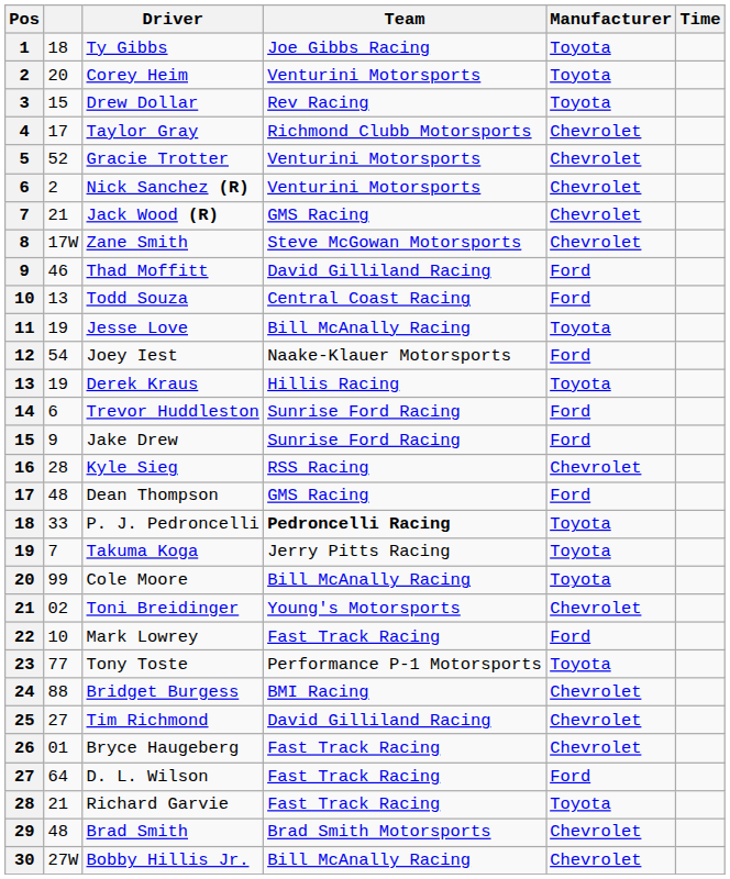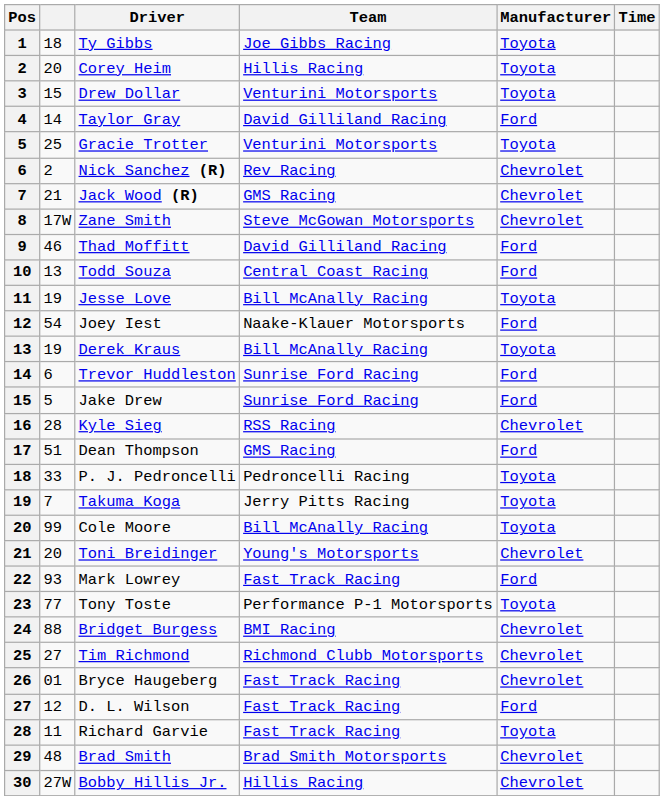 <table class="wikitable" style="font-size:98%">
 <tr>
 <th>Pos</th>
 <th></th>
 <th>Driver</th>
 <th>Team</th>
 <th>Manufacturer</th>
 <th>Time</th>
 </tr>
 <tr>
 <th>1</th>
 <td>18</td>
 <td><a href='#'>Ty Gibbs</a></td>
 <td><a href='#'>Joe Gibbs Racing</a></td>
 <td><a href='#'>Toyota</a></td>
 <td></td>
 </tr>
 <tr>
 <th>2</th>
 <td>20</td>
 <td><a href='#'>Corey Heim</a></td>
-<td><a href='#'>Venturini Motorsports</a></td>
+<td><a href='#'>Hillis Racing</a></td>
 <td><a href='#'>Toyota</a></td>
 <td></td>
 </tr>
 <tr>
 <th>3</th>
 <td>15</td>
 <td><a href='#'>Drew Dollar</a></td>
-<td><a href='#'>Rev Racing</a></td>
+<td><a href='#'>Venturini Motorsports</a></td>
 <td><a href='#'>Toyota</a></td>
 <td></td>
 </tr>
 <tr>
 <th>4</th>
-<td>17</td>
+<td>14</td>
 <td><a href='#'>Taylor Gray</a></td>
-<td><a href='#'>Richmond Clubb Motorsports</a></td>
-<td><a href='#'>Chevrolet</a></td>
+<td><a href='#'>David Gilliland Racing</a></td>
+<td><a href='#'>Ford</a></td>
 <td></td>
 </tr>
 <tr>
 <th>5</th>
-<td>52</td>
+<td>25</td>
 <td><a href='#'>Gracie Trotter</a></td>
 <td><a href='#'>Venturini Motorsports</a></td>
-<td><a href='#'>Chevrolet</a></td>
+<td><a href='#'>Toyota</a></td>
 <td></td>
 </tr>
 <tr>
 <th>6</th>
 <td>2</td>
 <td><a href='#'>Nick Sanchez</a> <strong>(R)</strong></td>
-<td><a href='#'>Venturini Motorsports</a></td>
+<td><a href='#'>Rev Racing</a></td>
 <td><a href='#'>Chevrolet</a></td>
 <td></td>
 </tr>
 <tr>
 <th>7</th>
 <td>21</td>
 <td><a href='#'>Jack Wood</a> <strong>(R)</strong></td>
 <td><a href='#'>GMS Racing</a></td>
 <td><a href='#'>Chevrolet</a></td>
 <td></td>
 </tr>
 <tr>
 <th>8</th>
 <td>17W</td>
 <td><a href='#'>Zane Smith</a></td>
 <td><a href='#'>Steve McGowan Motorsports</a></td>
 <td><a href='#'>Chevrolet</a></td>
 <td></td>
 </tr>
 <tr>
 <th>9</th>
 <td>46</td>
 <td><a href='#'>Thad Moffitt</a></td>
 <td><a href='#'>David Gilliland Racing</a></td>
 <td><a href='#'>Ford</a></td>
 <td></td>
 </tr>
 <tr>
 <th>10</th>
 <td>13</td>
 <td><a href='#'>Todd Souza</a></td>
 <td><a href='#'>Central Coast Racing</a></td>
 <td><a href='#'>Ford</a></td>
 <td></td>
 </tr>
 <tr>
 <th>11</th>
 <td>19</td>
 <td><a href='#'>Jesse Love</a></td>
 <td><a href='#'>Bill McAnally Racing</a></td>
 <td><a href='#'>Toyota</a></td>
 <td></td>
 </tr>
 <tr>
 <th>12</th>
 <td>54</td>
 <td>Joey Iest</td>
 <td>Naake-Klauer Motorsports</td>
 <td><a href='#'>Ford</a></td>
 <td></td>
 </tr>
 <tr>
 <th>13</th>
 <td>19</td>
 <td><a href='#'>Derek Kraus</a></td>
-<td><a href='#'>Hillis Racing</a></td>
+<td><a href='#'>Bill McAnally Racing</a></td>
 <td><a href='#'>Toyota</a></td>
 <td></td>
 </tr>
 <tr>
 <th>14</th>
 <td>6</td>
 <td><a href='#'>Trevor Huddleston</a></td>
 <td><a href='#'>Sunrise Ford Racing</a></td>
 <td><a href='#'>Ford</a></td>
 <td></td>
 </tr>
 <tr>
 <th>15</th>
-<td>9</td>
+<td>5</td>
 <td>Jake Drew</td>
 <td><a href='#'>Sunrise Ford Racing</a></td>
 <td><a href='#'>Ford</a></td>
 <td></td>
 </tr>
 <tr>
 <th>16</th>
 <td>28</td>
 <td><a href='#'>Kyle Sieg</a></td>
 <td><a href='#'>RSS Racing</a></td>
 <td><a href='#'>Chevrolet</a></td>
 <td></td>
 </tr>
 <tr>
 <th>17</th>
-<td>48</td>
+<td>51</td>
 <td>Dean Thompson</td>
 <td><a href='#'>GMS Racing</a></td>
 <td><a href='#'>Ford</a></td>
 <td></td>
 </tr>
 <tr>
 <th>18</th>
 <td>33</td>
 <td>P. J. Pedroncelli</td>
-<td><strong>Pedroncelli Racing</strong></td>
+<td>Pedroncelli Racing</td>
 <td><a href='#'>Toyota</a></td>
 <td></td>
 </tr>
 <tr>
 <th>19</th>
 <td>7</td>
 <td><a href='#'>Takuma Koga</a></td>
 <td>Jerry Pitts Racing</td>
 <td><a href='#'>Toyota</a></td>
 <td></td>
 </tr>
 <tr>
 <th>20</th>
 <td>99</td>
 <td>Cole Moore</td>
 <td><a href='#'>Bill McAnally Racing</a></td>
 <td><a href='#'>Toyota</a></td>
 <td></td>
 </tr>
 <tr>
 <th>21</th>
-<td>02</td>
+<td>20</td>
 <td><a href='#'>Toni Breidinger</a></td>
 <td><a href='#'>Young's Motorsports</a></td>
 <td><a href='#'>Chevrolet</a></td>
 <td></td>
 </tr>
 <tr>
 <th>22</th>
-<td>10</td>
+<td>93</td>
 <td>Mark Lowrey</td>
 <td><a href='#'>Fast Track Racing</a></td>
 <td><a href='#'>Ford</a></td>
 <td></td>
 </tr>
 <tr>
 <th>23</th>
 <td>77</td>
 <td>Tony Toste</td>
 <td>Performance P-1 Motorsports</td>
 <td><a href='#'>Toyota</a></td>
 <td></td>
 </tr>
 <tr>
 <th>24</th>
 <td>88</td>
 <td><a href='#'>Bridget Burgess</a></td>
 <td><a href='#'>BMI Racing</a></td>
 <td><a href='#'>Chevrolet</a></td>
 <td></td>
 </tr>
 <tr>
 <th>25</th>
 <td>27</td>
 <td><a href='#'>Tim Richmond</a></td>
-<td><a href='#'>David Gilliland Racing</a></td>
+<td><a href='#'>Richmond Clubb Motorsports</a></td>
 <td><a href='#'>Chevrolet</a></td>
 <td></td>
 </tr>
 <tr>
 <th>26</th>
 <td>01</td>
 <td>Bryce Haugeberg</td>
 <td><a href='#'>Fast Track Racing</a></td>
 <td><a href='#'>Chevrolet</a></td>
 <td></td>
 </tr>
 <tr>
 <th>27</th>
-<td>64</td>
+<td>12</td>
 <td>D. L. Wilson</td>
 <td><a href='#'>Fast Track Racing</a></td>
 <td><a href='#'>Ford</a></td>
 <td></td>
 </tr>
 <tr>
 <th>28</th>
-<td>21</td>
+<td>11</td>
 <td>Richard Garvie</td>
 <td><a href='#'>Fast Track Racing</a></td>
 <td><a href='#'>Toyota</a></td>
 <td></td>
 </tr>
 <tr>
 <th>29</th>
 <td>48</td>
 <td><a href='#'>Brad Smith</a></td>
 <td><a href='#'>Brad Smith Motorsports</a></td>
 <td><a href='#'>Chevrolet</a></td>
 <td></td>
 </tr>
 <tr>
 <th>30</th>
 <td>27W</td>
 <td><a href='#'>Bobby Hillis Jr.</a></td>
-<td><a href='#'>Bill McAnally Racing</a></td>
+<td><a href='#'>Hillis Racing</a></td>
 <td><a href='#'>Chevrolet</a></td>
 <td></td>
 </tr>
 <tr>
 </tr>
 </table>
